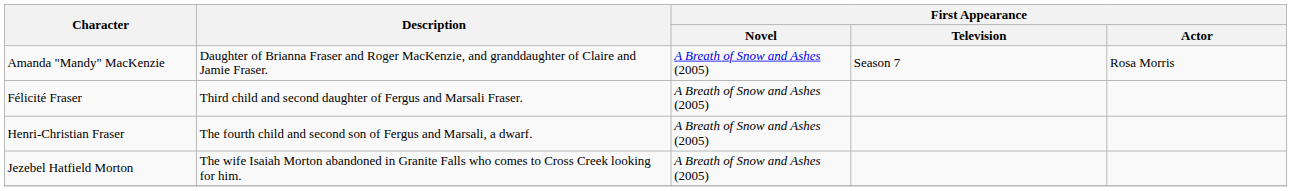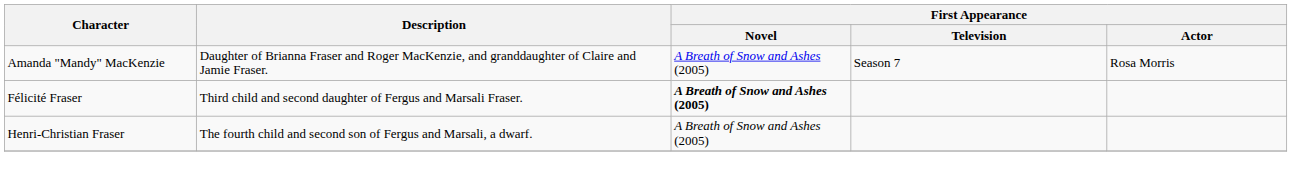 <table class="wikitable plainrowheaders" width="100%">
 <tr>
 <th rowspan="2" style="width:15%;">Character</th>
 <th rowspan="2" class="unsortable">Description</th>
 <th colspan="3">First Appearance</th>
 </tr>
 <tr>
 <th style="width:14%;">Novel</th>
 <th style="width:20%;">Television</th>
 <th style="width:14%;">Actor</th>
 </tr>
 <tr>
 <td>Amanda "Mandy" MacKenzie</td>
 <td>Daughter of Brianna Fraser and Roger MacKenzie, and granddaughter of Claire and Jamie Fraser.</td>
 <td><em><a href='#'>A Breath of Snow and Ashes</a></em> (2005)</td>
 <td>Season 7 </td>
 <td>Rosa Morris</td>
 </tr>
 <tr>
 <td>Félicité Fraser</td>
 <td>Third child and second daughter of Fergus and Marsali Fraser.</td>
-<td><em>A Breath of Snow and Ashes</em> (2005)</td>
+<td><strong><em>A Breath of Snow and Ashes</em> (2005)</strong></td>
 <td></td>
 <td></td>
 </tr>
 <tr>
 <td>Henri-Christian Fraser</td>
 <td>The fourth child and second son of Fergus and Marsali, a dwarf.</td>
 <td><em>A Breath of Snow and Ashes</em> (2005)</td>
 <td></td>
 <td></td>
 </tr>
 <tr>
-<td>Jezebel Hatfield Morton</td>
-<td>The wife Isaiah Morton abandoned in Granite Falls who comes to Cross Creek looking for him.</td>
-<td><em>A Breath of Snow and Ashes</em> (2005)</td>
-<td></td>
-<td></td>
-</tr>
-<tr>
 </tr>
 </table>
